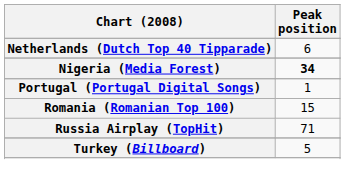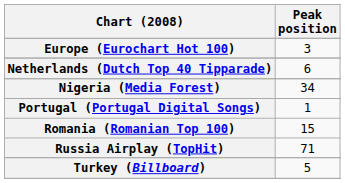 <table class="wikitable sortable plainrowheaders" style="text-align:center">
 <tr>
 <th scope="col">Chart (2008)</th>
 <th scope="col">Peak<br>position</th>
 </tr>
 <tr>
 </tr>
 <tr>
 </tr>
 <tr>
 </tr>
 <tr>
 </tr>
 <tr>
 </tr>
 <tr>
 </tr>
 <tr>
 </tr>
 <tr>
 </tr>
 <tr>
 </tr>
 <tr>
+<th scope="row">Europe (<a href='#'>Eurochart Hot 100</a>)</th>
+<td>3</td>
+</tr>
+<tr>
 </tr>
 <tr>
 </tr>
 <tr>
 </tr>
 <tr>
 </tr>
 <tr>
 </tr>
 <tr>
 </tr>
 <tr>
 <th scope="row">Netherlands (<a href='#'>Dutch Top 40 Tipparade</a>)</th>
 <td>6</td>
 </tr>
 <tr>
 </tr>
 <tr>
 </tr>
 <tr>
 <th scope="row">Nigeria (<a href='#'>Media Forest</a>)</th>
-<td><strong>34</strong></td>
+<td>34</td>
 </tr>
 <tr>
 </tr>
 <tr>
 <th scope="row">Portugal (<a href='#'>Portugal Digital Songs</a>)</th>
 <td>1</td>
 </tr>
 <tr>
 <th scope="row">Romania (<a href='#'>Romanian Top 100</a>)</th>
 <td>15</td>
 </tr>
 <tr>
 <th scope="row">Russia Airplay (<a href='#'>TopHit</a>)</th>
 <td>71</td>
 </tr>
 <tr>
 </tr>
 <tr>
 </tr>
 <tr>
 </tr>
 <tr>
 </tr>
 <tr>
 <th scope="row">Turkey (<em><a href='#'>Billboard</a></em>)</th>
 <td>5</td>
 </tr>
 <tr>
 </tr>
 <tr>
 </tr>
 <tr>
 </tr>
 <tr>
 </tr>
 <tr>
 </tr>
 <tr>
 </tr>
 </table>
